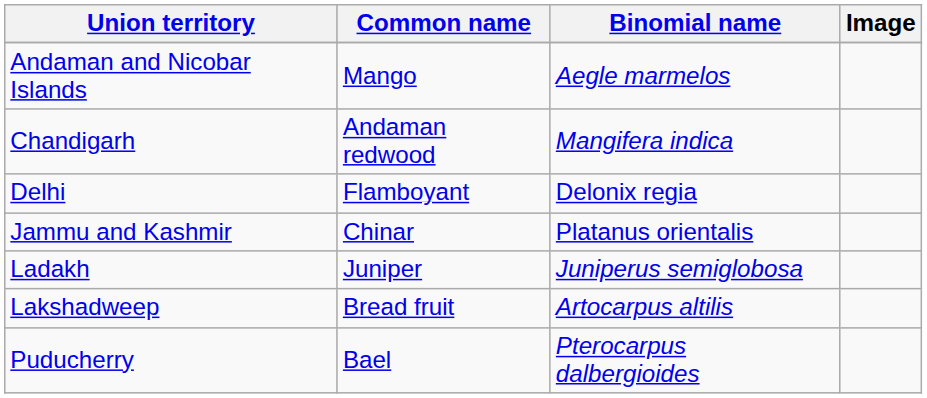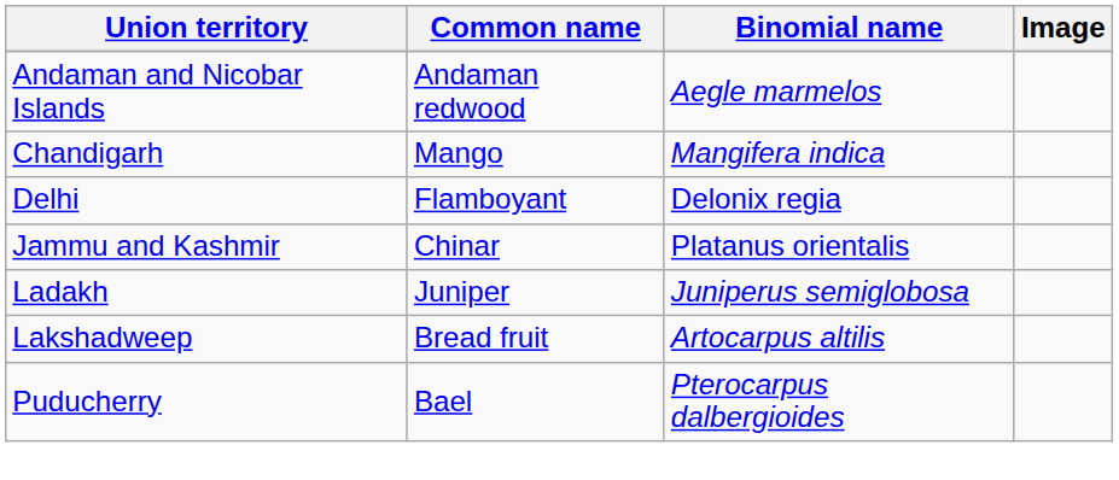 <table class="wikitable sortable">
 <tr>
 <th><a href='#'>Union territory</a></th>
 <th><a href='#'>Common name</a></th>
 <th><a href='#'>Binomial name</a></th>
 <th>Image</th>
 </tr>
 <tr>
 </tr>
 <tr>
 <td><a href='#'>Andaman and Nicobar Islands</a></td>
-<td><a href='#'>Mango</a></td>
+<td><a href='#'>Andaman redwood</a></td>
 <td><em><a href='#'>Aegle marmelos</a></em></td>
 <td></td>
 </tr>
 <tr>
 <td><a href='#'>Chandigarh</a></td>
-<td><a href='#'>Andaman redwood</a></td>
+<td><a href='#'>Mango</a></td>
 <td><em><a href='#'>Mangifera indica</a></em></td>
 <td></td>
 </tr>
 <tr>
 <td><a href='#'>Delhi</a></td>
 <td><a href='#'>Flamboyant</a></td>
 <td><a href='#'>Delonix regia</a></td>
 <td></td>
 </tr>
 <tr>
 <td><a href='#'>Jammu and Kashmir</a></td>
 <td><a href='#'>Chinar</a></td>
 <td><a href='#'>Platanus orientalis</a></td>
 <td></td>
 </tr>
 <tr>
 <td><a href='#'>Ladakh</a></td>
 <td><a href='#'>Juniper</a></td>
 <td><em><a href='#'>Juniperus semiglobosa</a></em></td>
 <td></td>
 </tr>
 <tr>
 <td><a href='#'>Lakshadweep</a></td>
 <td><a href='#'>Bread fruit</a></td>
 <td><em><a href='#'>Artocarpus altilis</a></em></td>
 <td></td>
 </tr>
 <tr>
 <td><a href='#'>Puducherry</a></td>
 <td><a href='#'>Bael</a></td>
 <td><em><a href='#'>Pterocarpus dalbergioides</a></em></td>
 <td></td>
 </tr>
 </table>
